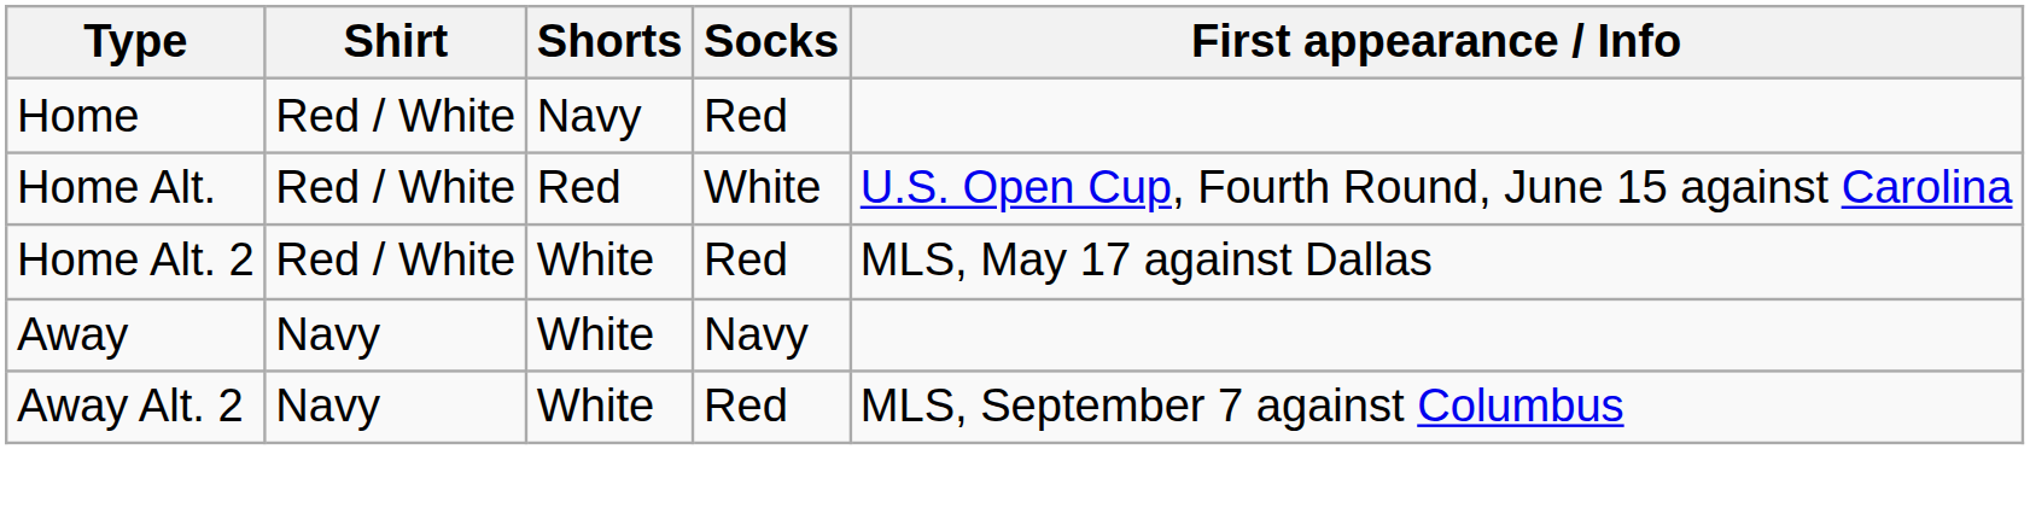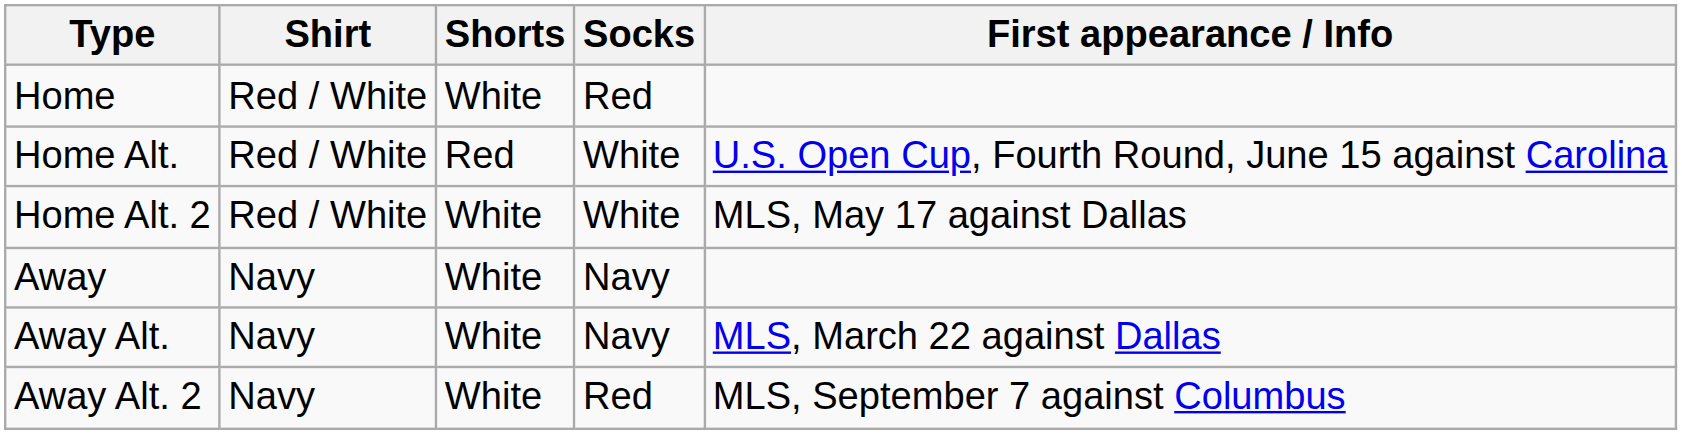 <table class="wikitable">
 <tr>
 <th>Type</th>
 <th>Shirt</th>
 <th>Shorts</th>
 <th>Socks</th>
 <th>First appearance / Info</th>
 </tr>
 <tr>
 <td>Home</td>
 <td>Red / White</td>
-<td>Navy</td>
+<td>White</td>
 <td>Red</td>
 <td></td>
 </tr>
 <tr>
 <td>Home Alt.</td>
 <td>Red / White</td>
 <td>Red</td>
 <td>White</td>
 <td><a href='#'>U.S. Open Cup</a>, Fourth Round, June 15 against <a href='#'>Carolina</a></td>
 </tr>
 <tr>
 <td>Home Alt. 2</td>
 <td>Red / White</td>
 <td>White</td>
-<td>Red</td>
+<td>White</td>
 <td>MLS, May 17 against Dallas</td>
 </tr>
 <tr>
 <td>Away</td>
 <td>Navy</td>
 <td>White</td>
 <td>Navy</td>
 <td></td>
 </tr>
 <tr>
+<td>Away Alt.</td>
+<td>Navy</td>
+<td>White</td>
+<td>Navy</td>
+<td><a href='#'>MLS</a>, March 22 against <a href='#'>Dallas</a></td>
+</tr>
+<tr>
 <td>Away Alt. 2</td>
 <td>Navy</td>
 <td>White</td>
 <td>Red</td>
 <td>MLS, September 7 against <a href='#'>Columbus</a></td>
 </tr>
 </table>
